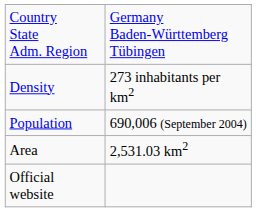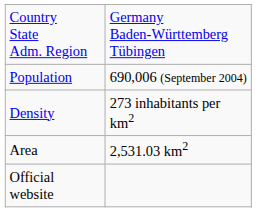 <table border="1" align="right" cellpadding="4" cellspacing="0" width="260" style="margin: 0 0 1em 1em; background: #f9f9f9; border: 1px #aaa solid; border-collapse: collapse; font-size: 95%;">
 <tr>
 <td><a href='#'>Country</a><br><a href='#'>State</a><br><a href='#'>Adm. Region</a></td>
 <td><a href='#'>Germany</a><br><a href='#'>Baden-Württemberg</a><br><a href='#'>Tübingen</a></td>
 </tr>
 <tr>
+<td><a href='#'>Population</a></td>
+<td>690,006 <small>(September 2004)</small></td>
+</tr>
+<tr>
 <td><a href='#'>Density</a></td>
 <td>273 inhabitants per km<sup>2</sup></td>
-</tr>
-<tr>
-<td><a href='#'>Population</a></td>
-<td>690,006 <small>(September 2004)</small></td>
 </tr>
 <tr>
 <td>Area</td>
 <td>2,531.03 km<sup>2</sup></td>
 </tr>
 <tr>
 <td>Official website</td>
 <td></td>
 </tr>
 </table>
